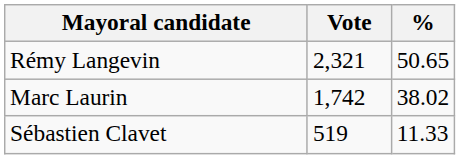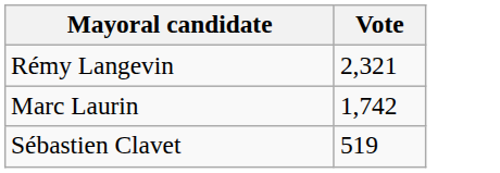 <table class="wikitable">
 <tr>
 <th bgcolor="#DDDDFF" width="200px">Mayoral candidate</th>
 <th bgcolor="#DDDDFF" width="50px">Vote</th>
-<th bgcolor="#DDDDFF" width="30px">%</th>
 </tr>
 <tr>
 <td>Rémy Langevin</td>
 <td>2,321</td>
-<td>50.65</td>
 </tr>
 <tr>
 <td>Marc Laurin</td>
 <td>1,742</td>
-<td>38.02</td>
 </tr>
 <tr>
 <td>Sébastien Clavet</td>
 <td>519</td>
-<td>11.33</td>
 </tr>
 </table>
